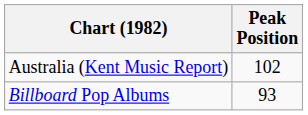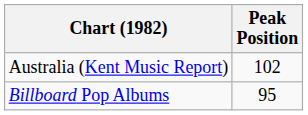 <table class="wikitable">
 <tr>
 <th>Chart (1982)</th>
 <th>Peak<br>Position</th>
 </tr>
 <tr>
 <td>Australia (<a href='#'>Kent Music Report</a>)</td>
 <td align="center">102</td>
 </tr>
 <tr>
 <td><a href='#'><em>Billboard</em> Pop Albums</a></td>
-<td style="text-align:center;">93</td>
+<td style="text-align:center;">95</td>
 </tr>
 </table>
